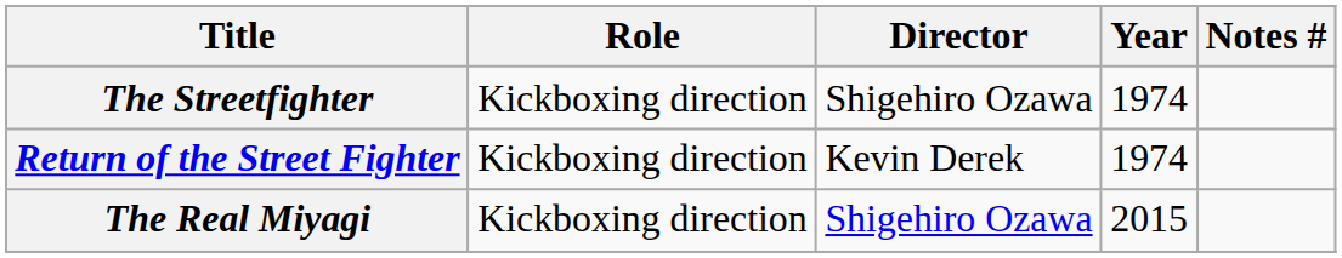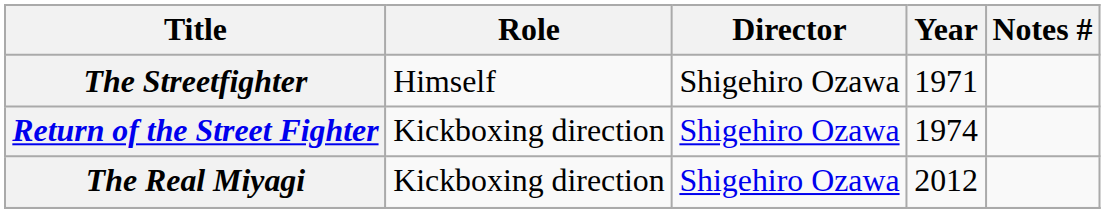 <table class="wikitable plainrowheaders sortable">
 <tr>
 <th scope="col" class="unsortable">Title</th>
 <th scope="col">Role</th>
 <th scope="col">Director</th>
 <th scope="col">Year</th>
 <th scope="col" class="unsortable">Notes #</th>
 </tr>
 <tr>
 <th scope="row"><em>The Streetfighter</em></th>
-<td>Kickboxing direction</td>
+<td>Himself</td>
 <td>Shigehiro Ozawa</td>
-<td>1974</td>
+<td>1971</td>
 <td></td>
 </tr>
 <tr>
 <th scope="row"><em><a href='#'>Return of the Street Fighter</a></em></th>
 <td>Kickboxing direction</td>
-<td>Kevin Derek</td>
+<td><a href='#'>Shigehiro Ozawa</a></td>
 <td>1974</td>
 <td></td>
 </tr>
 <tr>
 <th scope="row"><em>The Real Miyagi</em></th>
 <td>Kickboxing direction</td>
 <td><a href='#'>Shigehiro Ozawa</a></td>
-<td>2015</td>
+<td>2012</td>
 <td></td>
 </tr>
 <tr>
 </tr>
 </table>
